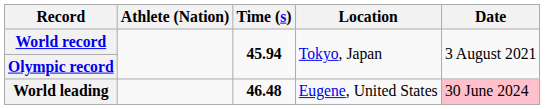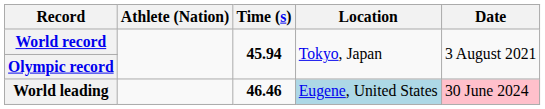 <table class="wikitable">
 <tr>
 <th scope="col">Record</th>
 <th scope="col">Athlete (Nation)</th>
 <th scope="col" style="text-align:center">Time (<a href='#'>s</a>)</th>
 <th scope="col">Location</th>
 <th scope="col">Date</th>
 </tr>
 <tr>
 <th scope="row"><a href='#'>World record</a></th>
 <td rowspan="2"></td>
 <td rowspan="2" style="text-align:center"><strong>45.94</strong></td>
 <td rowspan="2"><a href='#'>Tokyo</a>, Japan</td>
 <td rowspan="2">3 August 2021</td>
 </tr>
 <tr>
 <th scope="row"><a href='#'>Olympic record</a></th>
 </tr>
 <tr>
 <th scope="row">World leading</th>
 <td></td>
-<td style="text-align:center"><strong>46.48</strong></td>
-<td><a href='#'>Eugene</a>, United States</td>
+<td style="text-align:center"><strong>46.46</strong></td>
+<td style="background: lightblue;"><a href='#'>Eugene</a>, United States</td>
 <td style="background: pink;">30 June 2024</td>
 </tr>
 </table>
